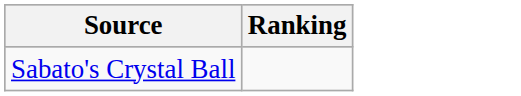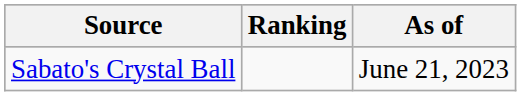 <table class="wikitable" style="text-align:center">
 <tr>
 <th>Source</th>
 <th>Ranking</th>
+<th>As of</th>
 </tr>
 <tr>
 <td><a href='#'>Sabato's Crystal Ball</a></td>
 <td></td>
+<td>June 21, 2023</td>
 </tr>
 </table>
